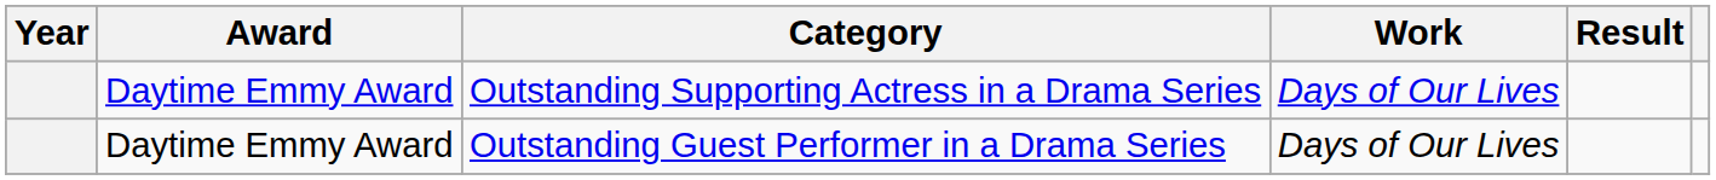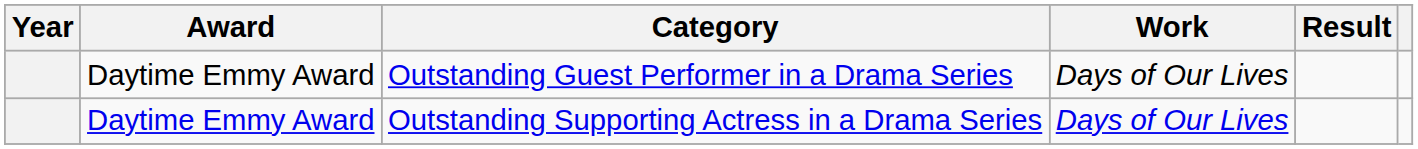 <table class="wikitable sortable plainrowheaders">
 <tr>
 <th>Year</th>
 <th>Award</th>
 <th>Category</th>
 <th>Work</th>
 <th>Result</th>
 <th scope="col" class="unsortable"></th>
 </tr>
 <tr>
 <th scope="row"></th>
+<td>Daytime Emmy Award</td>
+<td><a href='#'>Outstanding Guest Performer in a Drama Series</a></td>
+<td><em>Days of Our Lives</em></td>
+<td></td>
+<td></td>
+</tr>
+<tr>
+<th scope="row"></th>
 <td><a href='#'>Daytime Emmy Award</a></td>
 <td><a href='#'>Outstanding Supporting Actress in a Drama Series</a></td>
 <td><em><a href='#'>Days of Our Lives</a></em></td>
 <td></td>
 <td></td>
 </tr>
-<tr>
-<th scope="row"></th>
-<td>Daytime Emmy Award</td>
-<td><a href='#'>Outstanding Guest Performer in a Drama Series</a></td>
-<td><em>Days of Our Lives</em></td>
-<td></td>
-<td></td>
-</tr>
 </table>
